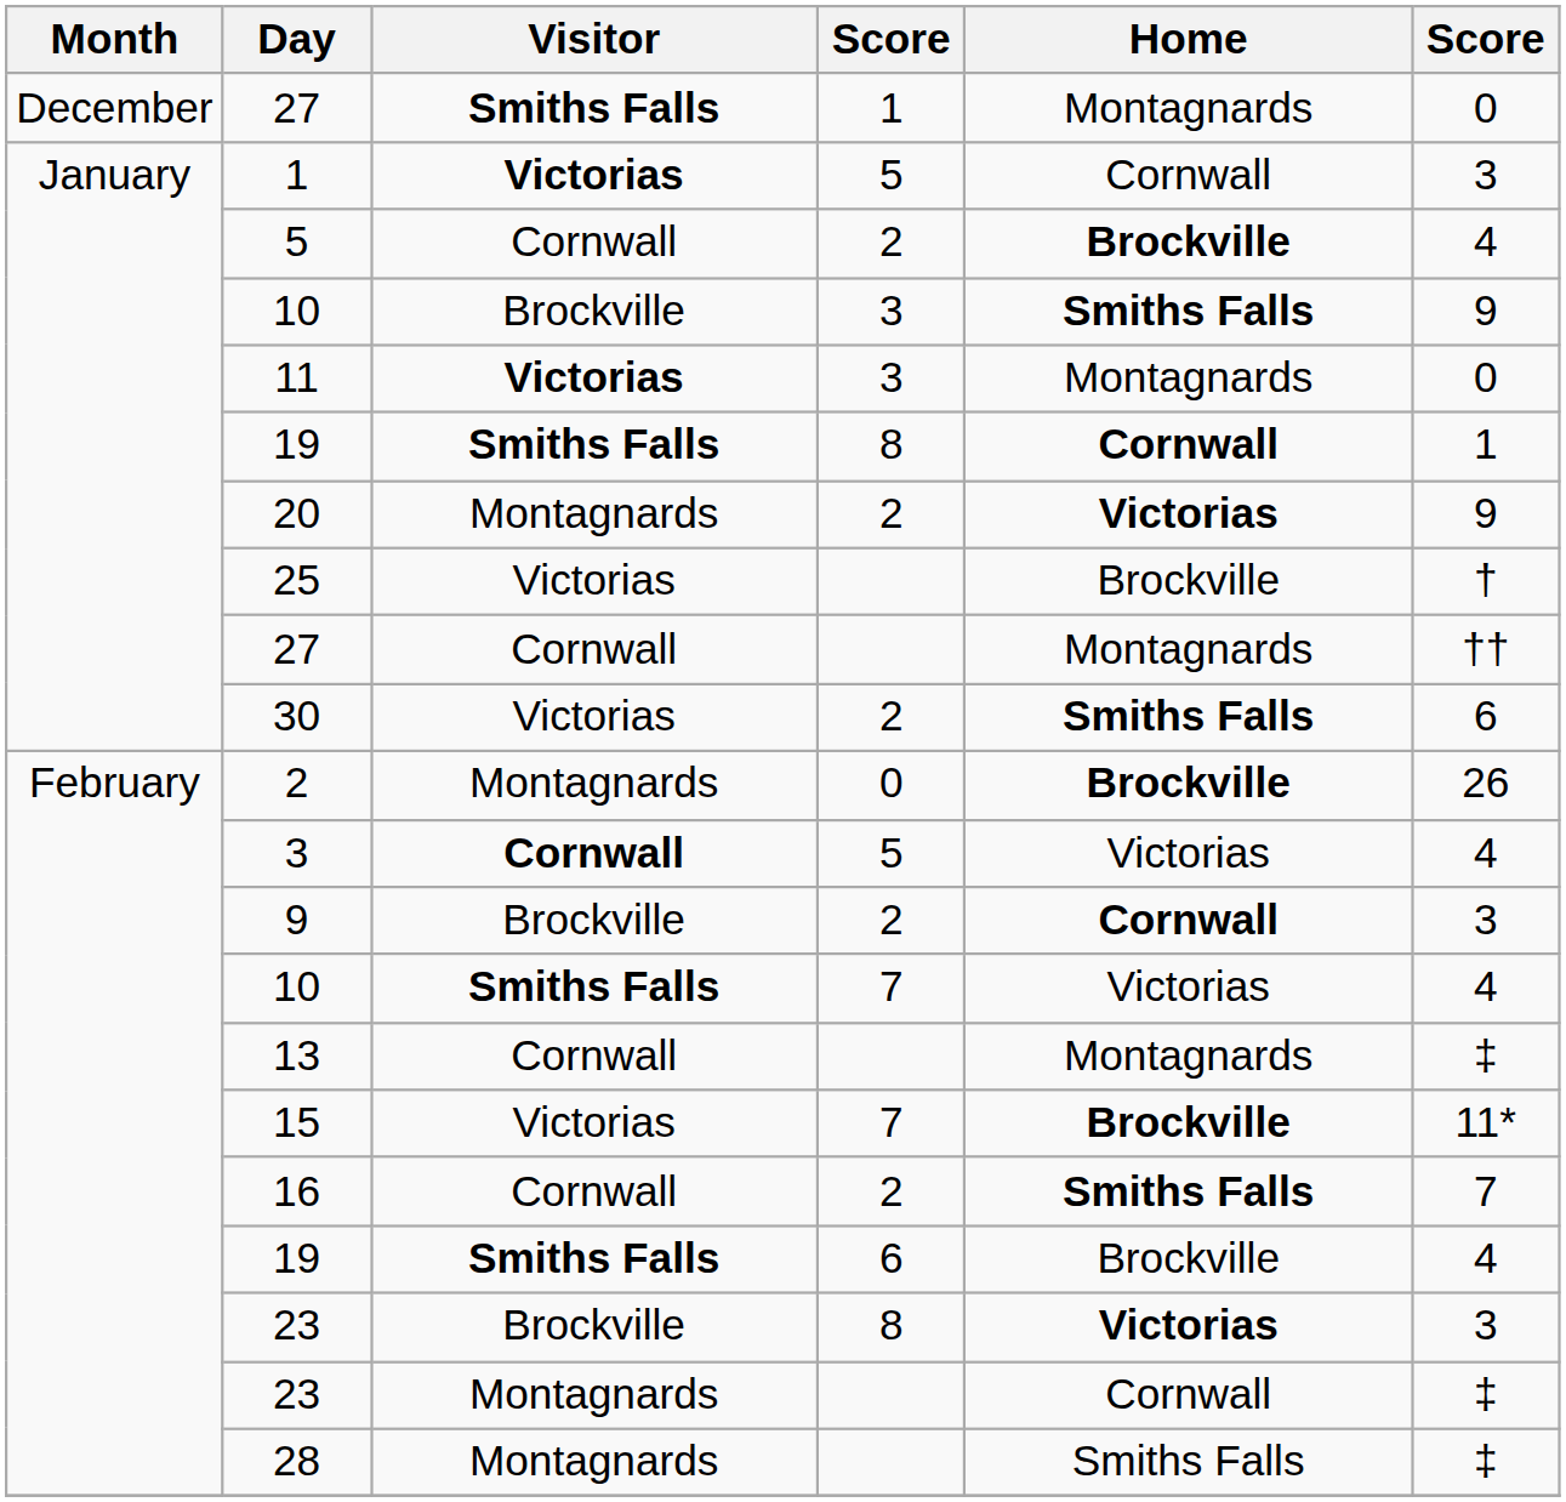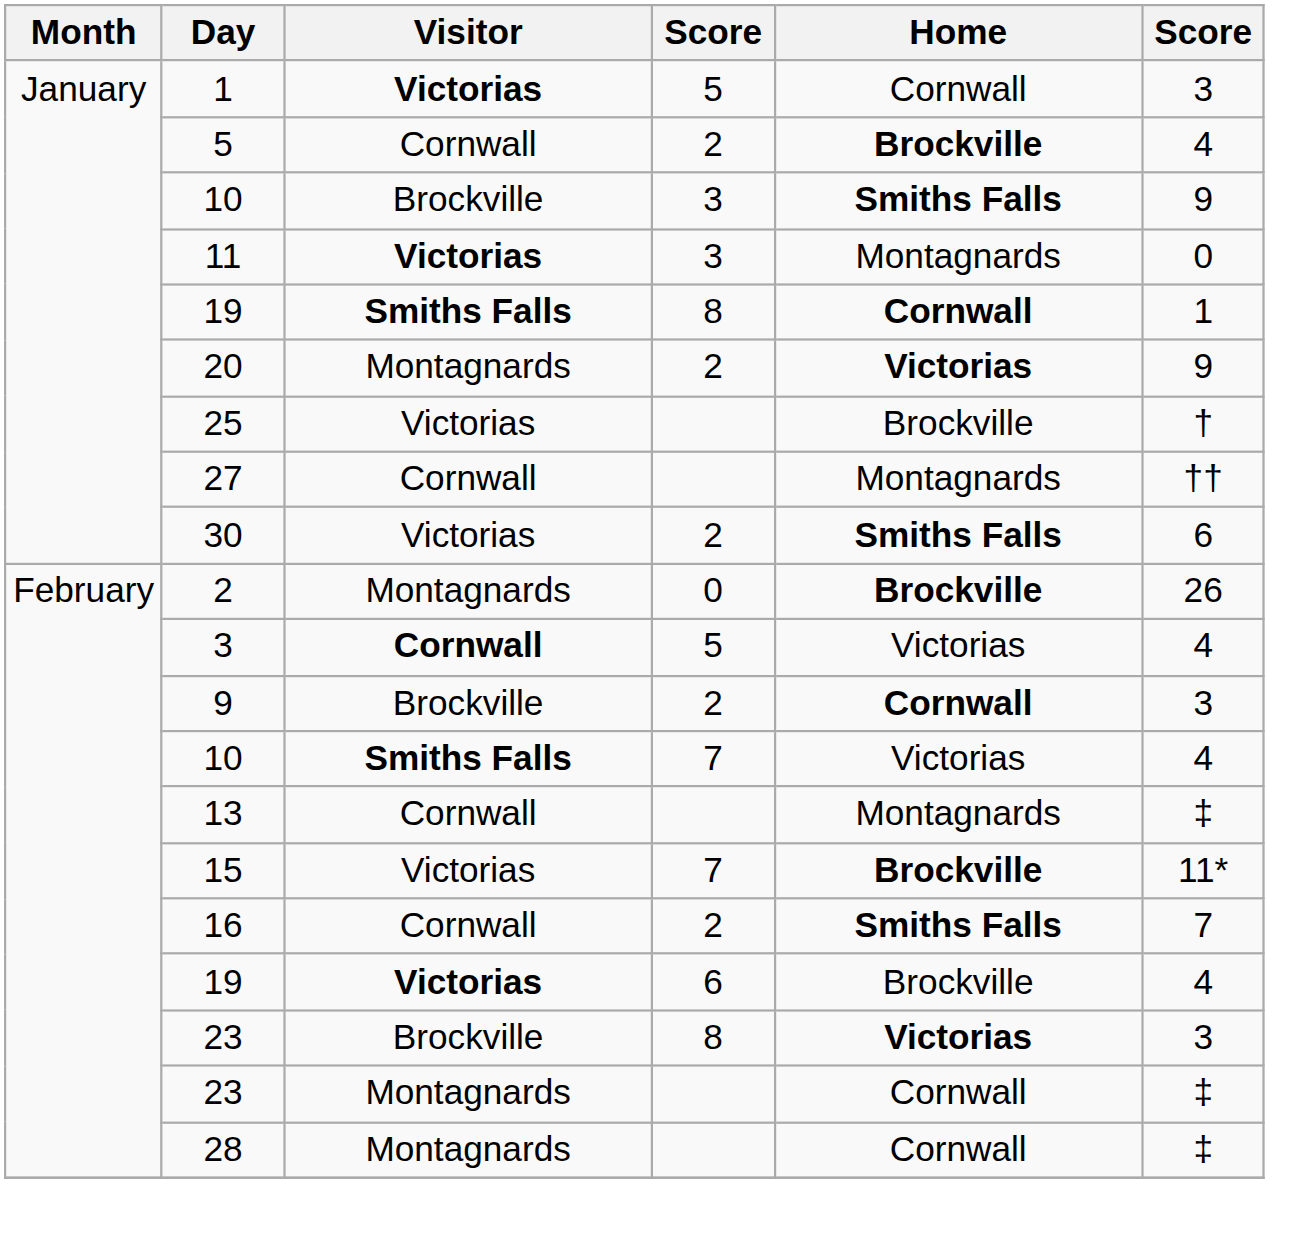 <table class="wikitable" style="text-align:center;">
 <tr>
 <th style="width:3em">Month</th>
 <th style="width:3em">Day</th>
 <th style="width:10em">Visitor</th>
 <th style="width:3em">Score</th>
 <th style="width:10em">Home</th>
 <th style="width:3em">Score</th>
-</tr>
-<tr>
-<td valign=top>December</td>
-<td>27</td>
-<td><strong>Smiths Falls</strong></td>
-<td>1</td>
-<td>Montagnards</td>
-<td>0</td>
 </tr>
 <tr>
 <td rowspan=9 valign=top>January</td>
 <td>1</td>
 <td><strong>Victorias</strong></td>
 <td>5</td>
 <td>Cornwall</td>
 <td>3</td>
 </tr>
 <tr>
 <td>5</td>
 <td>Cornwall</td>
 <td>2</td>
 <td><strong>Brockville</strong></td>
 <td>4</td>
 </tr>
 <tr>
 <td>10</td>
 <td>Brockville</td>
 <td>3</td>
 <td><strong>Smiths Falls</strong></td>
 <td>9</td>
 </tr>
 <tr>
 <td>11</td>
 <td><strong>Victorias</strong></td>
 <td>3</td>
 <td>Montagnards</td>
 <td>0</td>
 </tr>
 <tr>
 <td>19</td>
 <td><strong>Smiths Falls</strong></td>
 <td>8</td>
 <td><strong>Cornwall</strong></td>
 <td>1</td>
 </tr>
 <tr>
 <td>20</td>
 <td>Montagnards</td>
 <td>2</td>
 <td><strong>Victorias</strong></td>
 <td>9</td>
 </tr>
 <tr>
 <td>25</td>
 <td>Victorias</td>
 <td></td>
 <td>Brockville</td>
 <td>†</td>
 </tr>
 <tr>
 <td>27</td>
 <td>Cornwall</td>
 <td></td>
 <td>Montagnards</td>
 <td>††</td>
 </tr>
 <tr>
 <td>30</td>
 <td>Victorias</td>
 <td>2</td>
 <td><strong>Smiths Falls</strong></td>
 <td>6</td>
 </tr>
 <tr>
 <td rowspan=11 valign=top>February</td>
 <td>2</td>
 <td>Montagnards</td>
 <td>0</td>
 <td><strong>Brockville</strong></td>
 <td>26</td>
 </tr>
 <tr>
 <td>3</td>
 <td><strong>Cornwall</strong></td>
 <td>5</td>
 <td>Victorias</td>
 <td>4</td>
 </tr>
 <tr>
 <td>9</td>
 <td>Brockville</td>
 <td>2</td>
 <td><strong>Cornwall</strong></td>
 <td>3</td>
 </tr>
 <tr>
 <td>10</td>
 <td><strong>Smiths Falls</strong></td>
 <td>7</td>
 <td>Victorias</td>
 <td>4</td>
 </tr>
 <tr>
 <td>13</td>
 <td>Cornwall</td>
 <td></td>
 <td>Montagnards</td>
 <td>‡</td>
 </tr>
 <tr>
 <td>15</td>
 <td>Victorias</td>
 <td>7</td>
 <td><strong>Brockville</strong></td>
 <td>11*</td>
 </tr>
 <tr>
 <td>16</td>
 <td>Cornwall</td>
 <td>2</td>
 <td><strong>Smiths Falls</strong></td>
 <td>7</td>
 </tr>
 <tr>
 <td>19</td>
-<td><strong>Smiths Falls</strong></td>
+<td><strong>Victorias</strong></td>
 <td>6</td>
 <td>Brockville</td>
 <td>4</td>
 </tr>
 <tr>
 <td>23</td>
 <td>Brockville</td>
 <td>8</td>
 <td><strong>Victorias</strong></td>
 <td>3</td>
 </tr>
 <tr>
 <td>23</td>
 <td>Montagnards</td>
 <td></td>
 <td>Cornwall</td>
 <td>‡</td>
 </tr>
 <tr>
 <td>28</td>
 <td>Montagnards</td>
 <td></td>
-<td>Smiths Falls</td>
+<td>Cornwall</td>
 <td>‡</td>
 </tr>
 <tr>
 </tr>
 </table>
